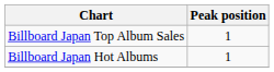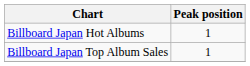 <table class="wikitable sortable">
 <tr>
 <th>Chart</th>
 <th>Peak position</th>
 </tr>
 <tr>
-<td><a href='#'>Billboard Japan</a> Top Album Sales</td>
+<td><a href='#'>Billboard Japan</a> Hot Albums</td>
 <td style="text-align:center;">1</td>
 </tr>
 <tr>
-<td><a href='#'>Billboard Japan</a> Hot Albums</td>
+<td><a href='#'>Billboard Japan</a> Top Album Sales</td>
 <td style="text-align:center;">1</td>
 </tr>
 <tr>
 </tr>
 </table>
